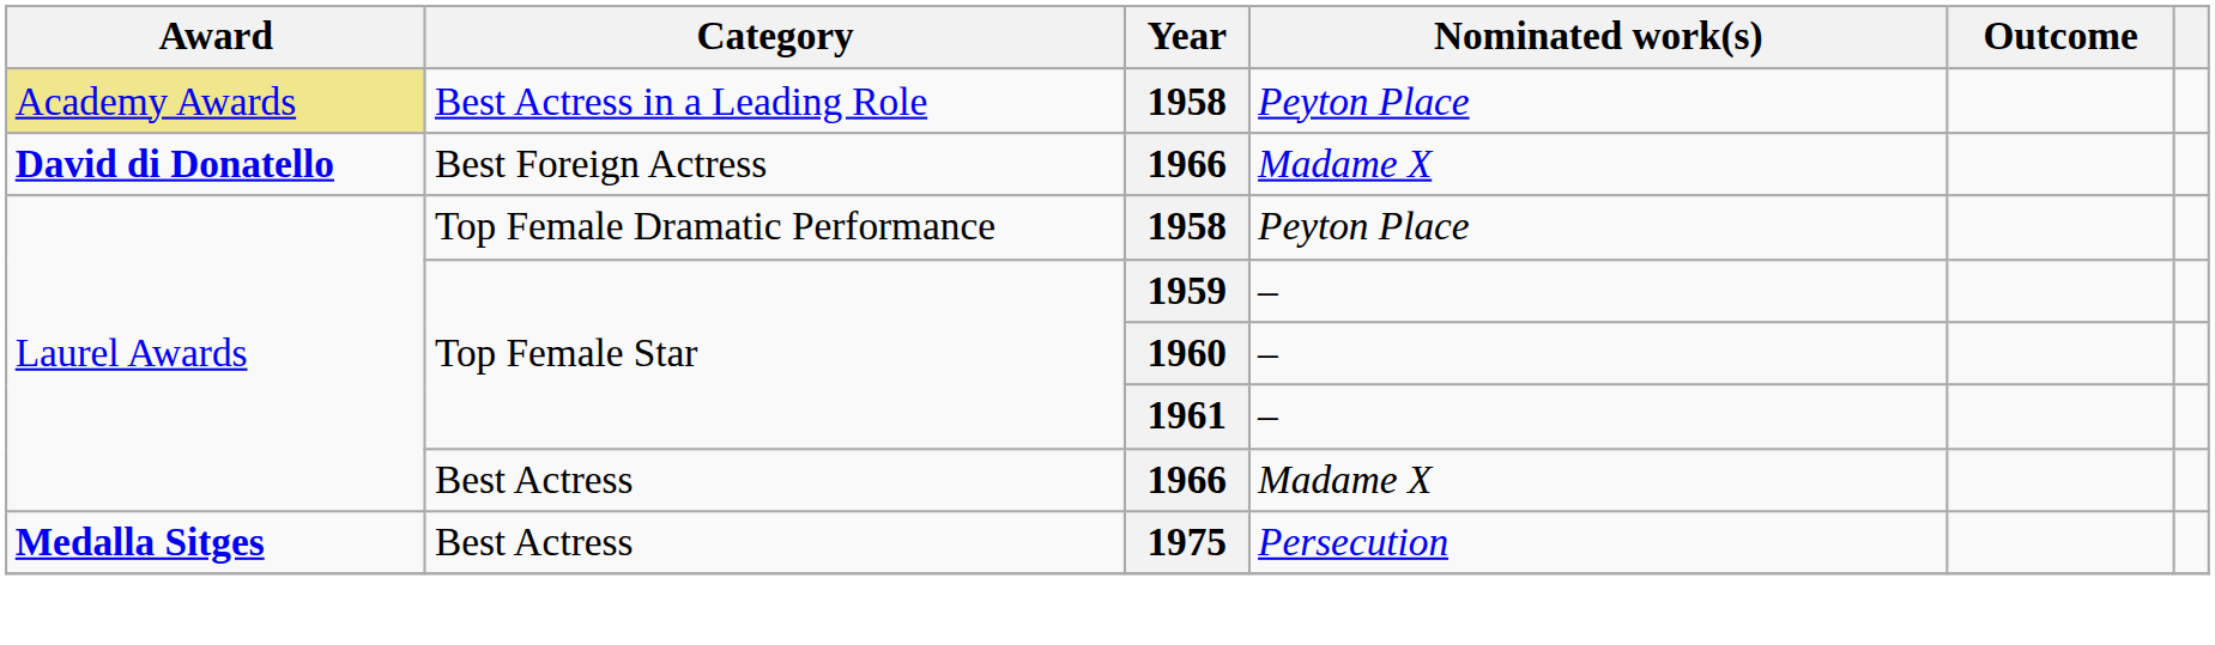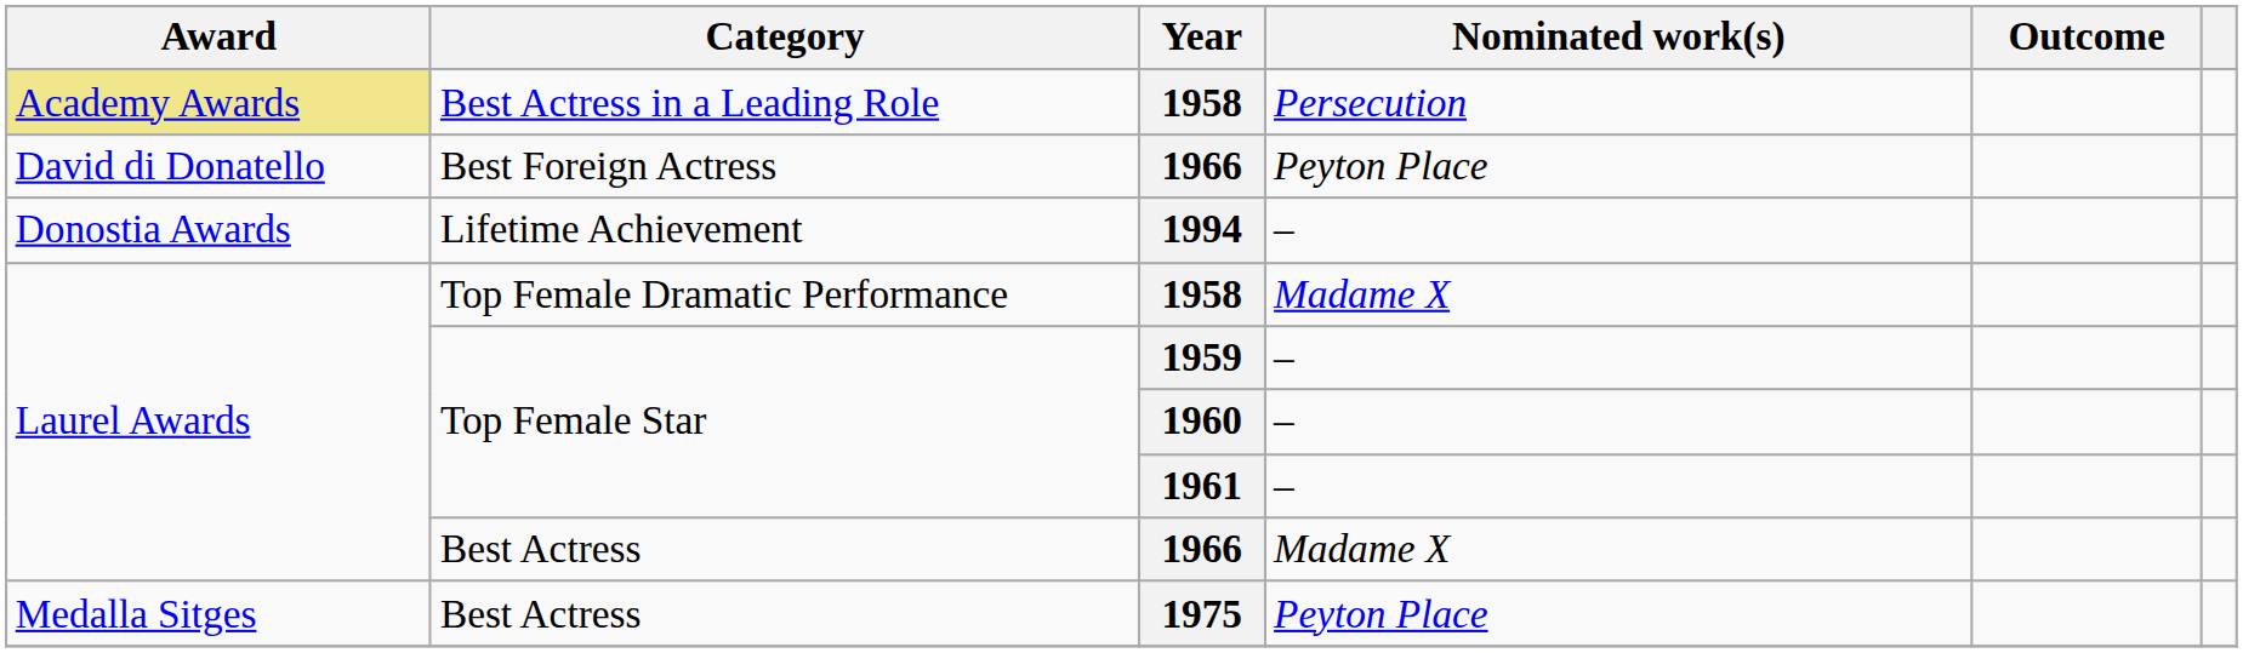 <table class="wikitable plainrowheaders sortable" style="margin-right: 0; width:70%">
 <tr>
 <th style="width:12%">Award</th>
 <th style="width:20%">Category</th>
 <th style="width:2%">Year</th>
 <th style="width:20%">Nominated work(s)</th>
 <th style="width:4%">Outcome</th>
 <th style="width:1%" class="unsortable"></th>
 </tr>
 <tr>
 <td style="background: khaki;"><a href='#'>Academy Awards</a></td>
 <td><a href='#'>Best Actress in a Leading Role</a></td>
 <th scope="row">1958</th>
-<td><em><a href='#'>Peyton Place</a></em></td>
+<td><em><a href='#'>Persecution</a></em></td>
 <td></td>
 <td style="text-align:center;"></td>
 </tr>
 <tr>
-<td><strong><a href='#'>David di Donatello</a></strong></td>
+<td><a href='#'>David di Donatello</a></td>
 <td>Best Foreign Actress</td>
 <th scope="row">1966</th>
-<td><em><a href='#'>Madame X</a></em></td>
+<td><em>Peyton Place</em></td>
+<td></td>
+<td style="text-align:center;"></td>
+</tr>
+<tr>
+<td><a href='#'>Donostia Awards</a></td>
+<td>Lifetime Achievement</td>
+<th scope="row">1994</th>
+<td>–</td>
 <td></td>
 <td style="text-align:center;"></td>
 </tr>
 <tr>
 <td rowspan="5"><a href='#'>Laurel Awards</a></td>
 <td>Top Female Dramatic Performance</td>
 <th scope="row">1958</th>
-<td><em>Peyton Place</em></td>
+<td><em><a href='#'>Madame X</a></em></td>
 <td></td>
 <td style="text-align:center;"></td>
 </tr>
 <tr>
 <td rowspan="3">Top Female Star</td>
 <th scope="row">1959</th>
 <td>–</td>
 <td></td>
 <td style="text-align:center;"></td>
 </tr>
 <tr>
 <th scope="row">1960</th>
 <td>–</td>
 <td></td>
 <td style="text-align:center;"></td>
 </tr>
 <tr>
 <th scope="row">1961</th>
 <td>–</td>
 <td></td>
 <td style="text-align:center;"></td>
 </tr>
 <tr>
 <td>Best Actress</td>
 <th scope="row">1966</th>
 <td><em>Madame X</em></td>
 <td></td>
 <td style="text-align:center;"></td>
 </tr>
 <tr>
-<td><strong><a href='#'>Medalla Sitges</a></strong></td>
+<td><a href='#'>Medalla Sitges</a></td>
 <td>Best Actress</td>
 <th scope="row">1975</th>
-<td><em><a href='#'>Persecution</a></em></td>
+<td><em><a href='#'>Peyton Place</a></em></td>
 <td></td>
 <td style="text-align:center;"></td>
 </tr>
 <tr>
 </tr>
 </table>
